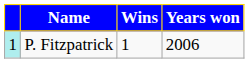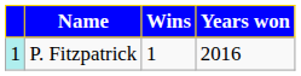 <table class="wikitable">
 <tr>
 <th style="background:blue; color:white; border:1px solid gold;"></th>
 <th style="background:blue; color:white; border:1px solid gold;">Name</th>
 <th style="background:blue; color:white; border:1px solid gold;">Wins</th>
 <th style="background:blue; color:white; border:1px solid gold;">Years won</th>
 </tr>
 <tr>
 <td style="background: paleturquoise;">1</td>
 <td>P. Fitzpatrick</td>
 <td>1</td>
-<td>2006</td>
+<td>2016</td>
 </tr>
 </table>
